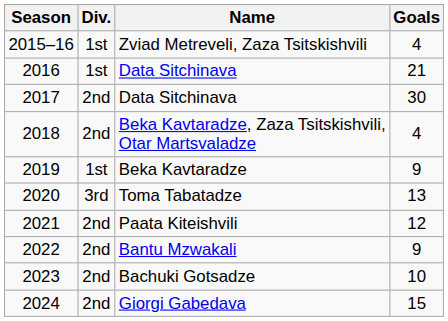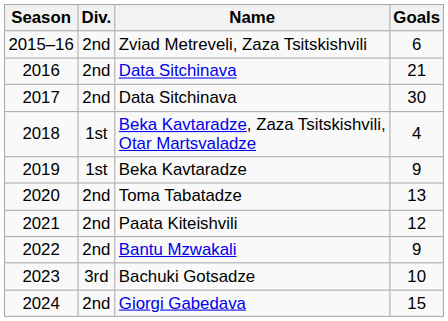 <table class="wikitable" style="text-align: center">
 <tr>
 <th>Season</th>
 <th>Div.</th>
 <th>Name</th>
 <th>Goals</th>
 </tr>
 <tr>
 <td>2015–16</td>
-<td>1st</td>
+<td>2nd</td>
 <td align=left> Zviad Metreveli, Zaza Tsitskishvili</td>
-<td>4</td>
+<td>6</td>
 </tr>
 <tr>
 <td>2016</td>
-<td>1st</td>
+<td>2nd</td>
 <td align=left> <a href='#'>Data Sitchinava</a></td>
 <td>21</td>
 </tr>
 <tr>
 <td>2017</td>
 <td>2nd</td>
 <td align=left> Data Sitchinava</td>
 <td>30</td>
 </tr>
 <tr>
 <td>2018</td>
-<td>2nd</td>
+<td>1st</td>
 <td align=left> <a href='#'>Beka Kavtaradze</a>, Zaza Tsitskishvili, <br><a href='#'>Otar Martsvaladze</a></td>
 <td>4</td>
 </tr>
 <tr>
 <td>2019</td>
 <td>1st</td>
 <td align=left> Beka Kavtaradze</td>
 <td>9</td>
 </tr>
 <tr>
 <td>2020</td>
-<td>3rd</td>
+<td>2nd</td>
 <td align=left> Toma Tabatadze</td>
 <td>13</td>
 </tr>
 <tr>
 <td>2021</td>
 <td>2nd</td>
 <td align=left> Paata Kiteishvili</td>
 <td>12</td>
 </tr>
 <tr>
 <td>2022</td>
 <td>2nd</td>
 <td align=left> <a href='#'>Bantu Mzwakali</a></td>
 <td>9</td>
 </tr>
 <tr>
 <td>2023</td>
-<td>2nd</td>
+<td>3rd</td>
 <td align=left> Bachuki Gotsadze</td>
 <td>10</td>
 </tr>
 <tr>
 <td>2024</td>
 <td>2nd</td>
 <td align=left> <a href='#'>Giorgi Gabedava</a></td>
 <td>15</td>
 </tr>
 </table>
